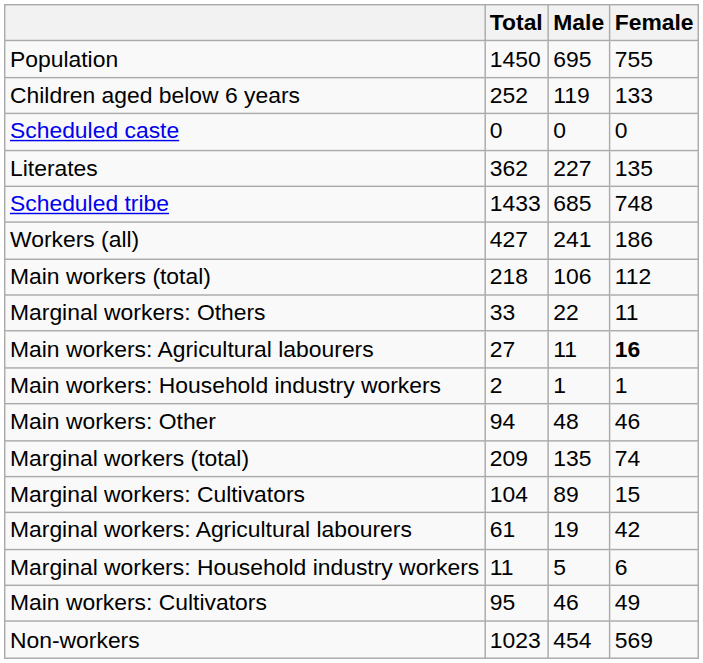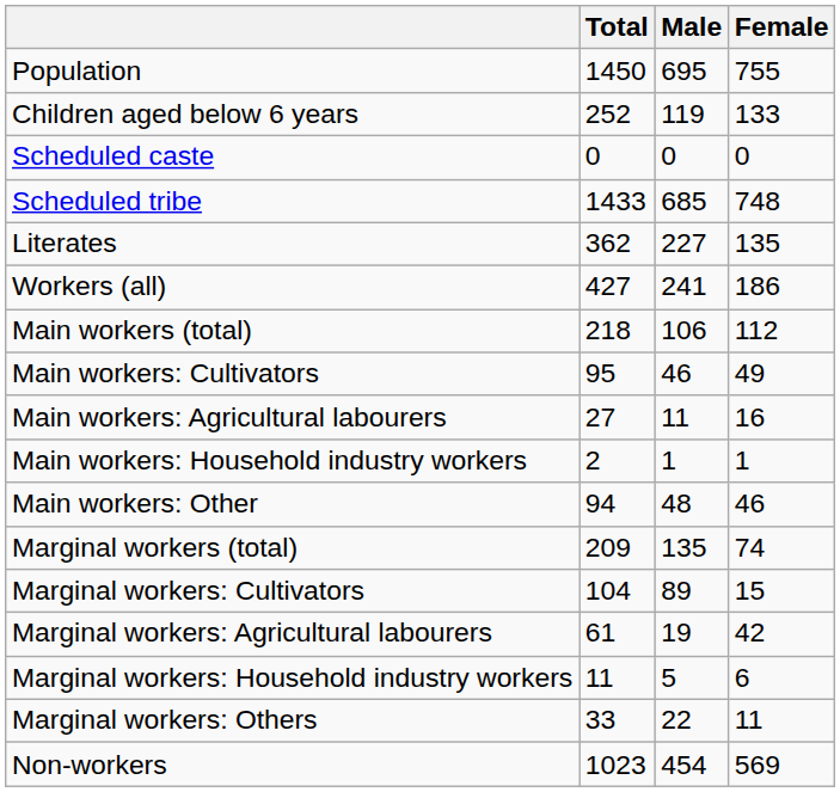 <table class="wikitable sortable">
 <tr>
 <th></th>
 <th>Total</th>
 <th>Male</th>
 <th>Female</th>
 </tr>
 <tr>
 <td>Population</td>
 <td>1450</td>
 <td>695</td>
 <td>755</td>
 </tr>
 <tr>
 <td>Children aged below 6 years</td>
 <td>252</td>
 <td>119</td>
 <td>133</td>
 </tr>
 <tr>
 <td><a href='#'>Scheduled caste</a></td>
 <td>0</td>
 <td>0</td>
 <td>0</td>
 </tr>
 <tr>
+<td><a href='#'>Scheduled tribe</a></td>
+<td>1433</td>
+<td>685</td>
+<td>748</td>
+</tr>
+<tr>
 <td>Literates</td>
 <td>362</td>
 <td>227</td>
 <td>135</td>
-</tr>
-<tr>
-<td><a href='#'>Scheduled tribe</a></td>
-<td>1433</td>
-<td>685</td>
-<td>748</td>
 </tr>
 <tr>
 <td>Workers (all)</td>
 <td>427</td>
 <td>241</td>
 <td>186</td>
 </tr>
 <tr>
 <td>Main workers (total)</td>
 <td>218</td>
 <td>106</td>
 <td>112</td>
 </tr>
 <tr>
-<td>Marginal workers: Others</td>
-<td>33</td>
-<td>22</td>
-<td>11</td>
+<td>Main workers: Cultivators</td>
+<td>95</td>
+<td>46</td>
+<td>49</td>
 </tr>
 <tr>
 <td>Main workers: Agricultural labourers</td>
 <td>27</td>
 <td>11</td>
-<td><strong>16</strong></td>
+<td>16</td>
 </tr>
 <tr>
 <td>Main workers: Household industry workers</td>
 <td>2</td>
 <td>1</td>
 <td>1</td>
 </tr>
 <tr>
 <td>Main workers: Other</td>
 <td>94</td>
 <td>48</td>
 <td>46</td>
 </tr>
 <tr>
 <td>Marginal workers (total)</td>
 <td>209</td>
 <td>135</td>
 <td>74</td>
 </tr>
 <tr>
 <td>Marginal workers: Cultivators</td>
 <td>104</td>
 <td>89</td>
 <td>15</td>
 </tr>
 <tr>
 <td>Marginal workers: Agricultural labourers</td>
 <td>61</td>
 <td>19</td>
 <td>42</td>
 </tr>
 <tr>
 <td>Marginal workers: Household industry workers</td>
 <td>11</td>
 <td>5</td>
 <td>6</td>
 </tr>
 <tr>
-<td>Main workers: Cultivators</td>
-<td>95</td>
-<td>46</td>
-<td>49</td>
+<td>Marginal workers: Others</td>
+<td>33</td>
+<td>22</td>
+<td>11</td>
 </tr>
 <tr>
 <td>Non-workers</td>
 <td>1023</td>
 <td>454</td>
 <td>569</td>
 </tr>
 </table>
